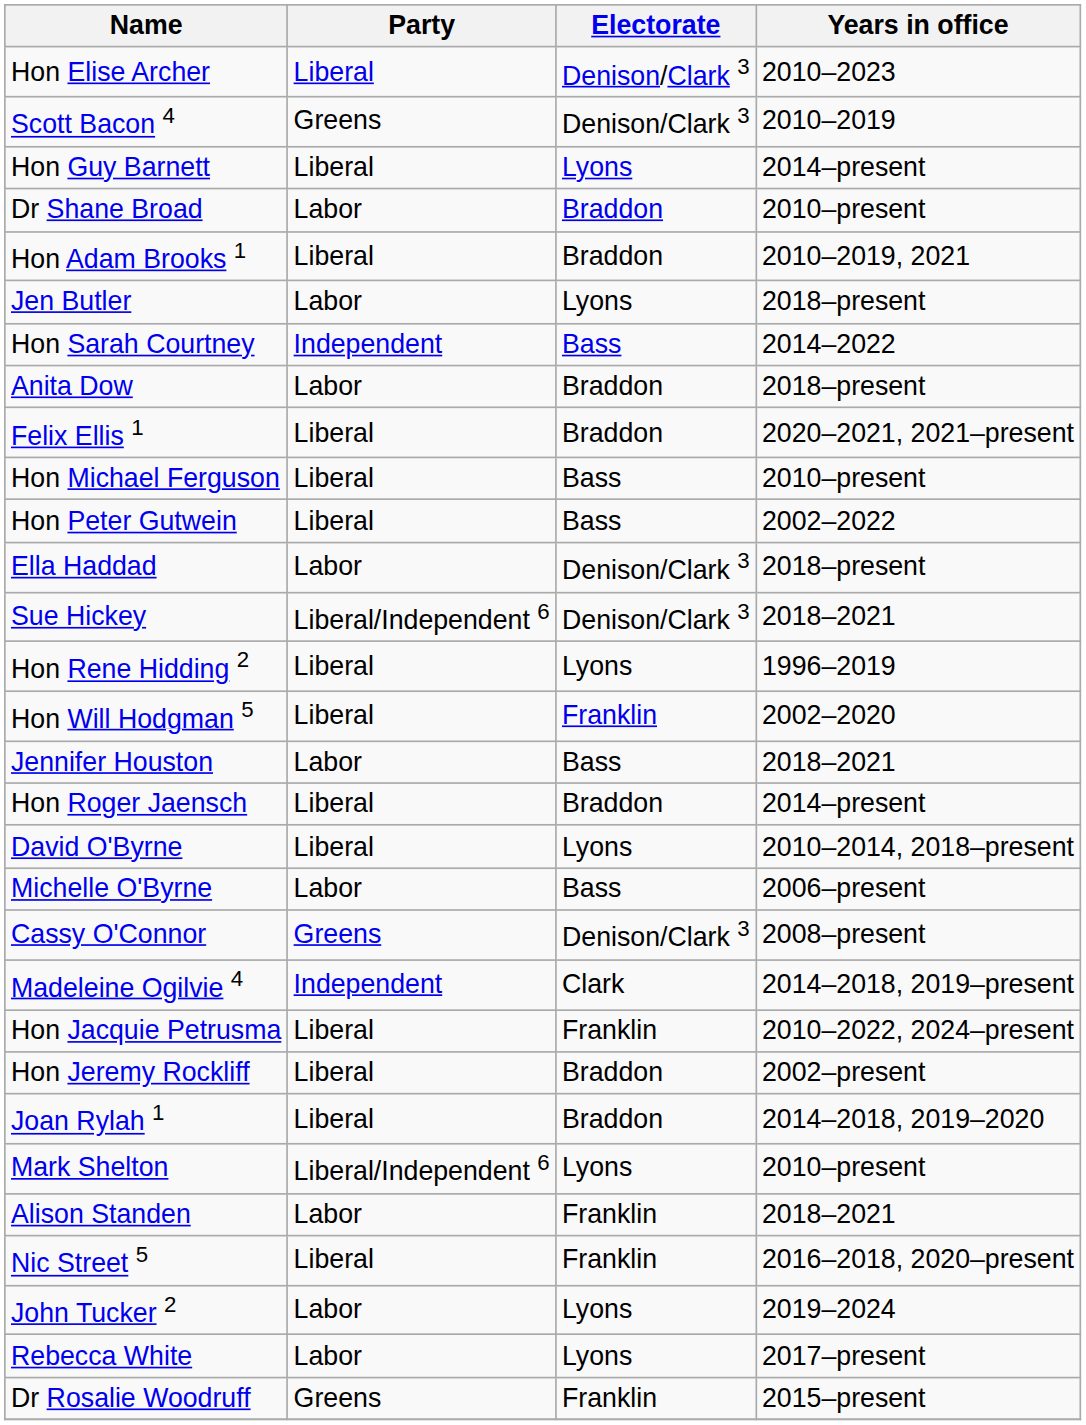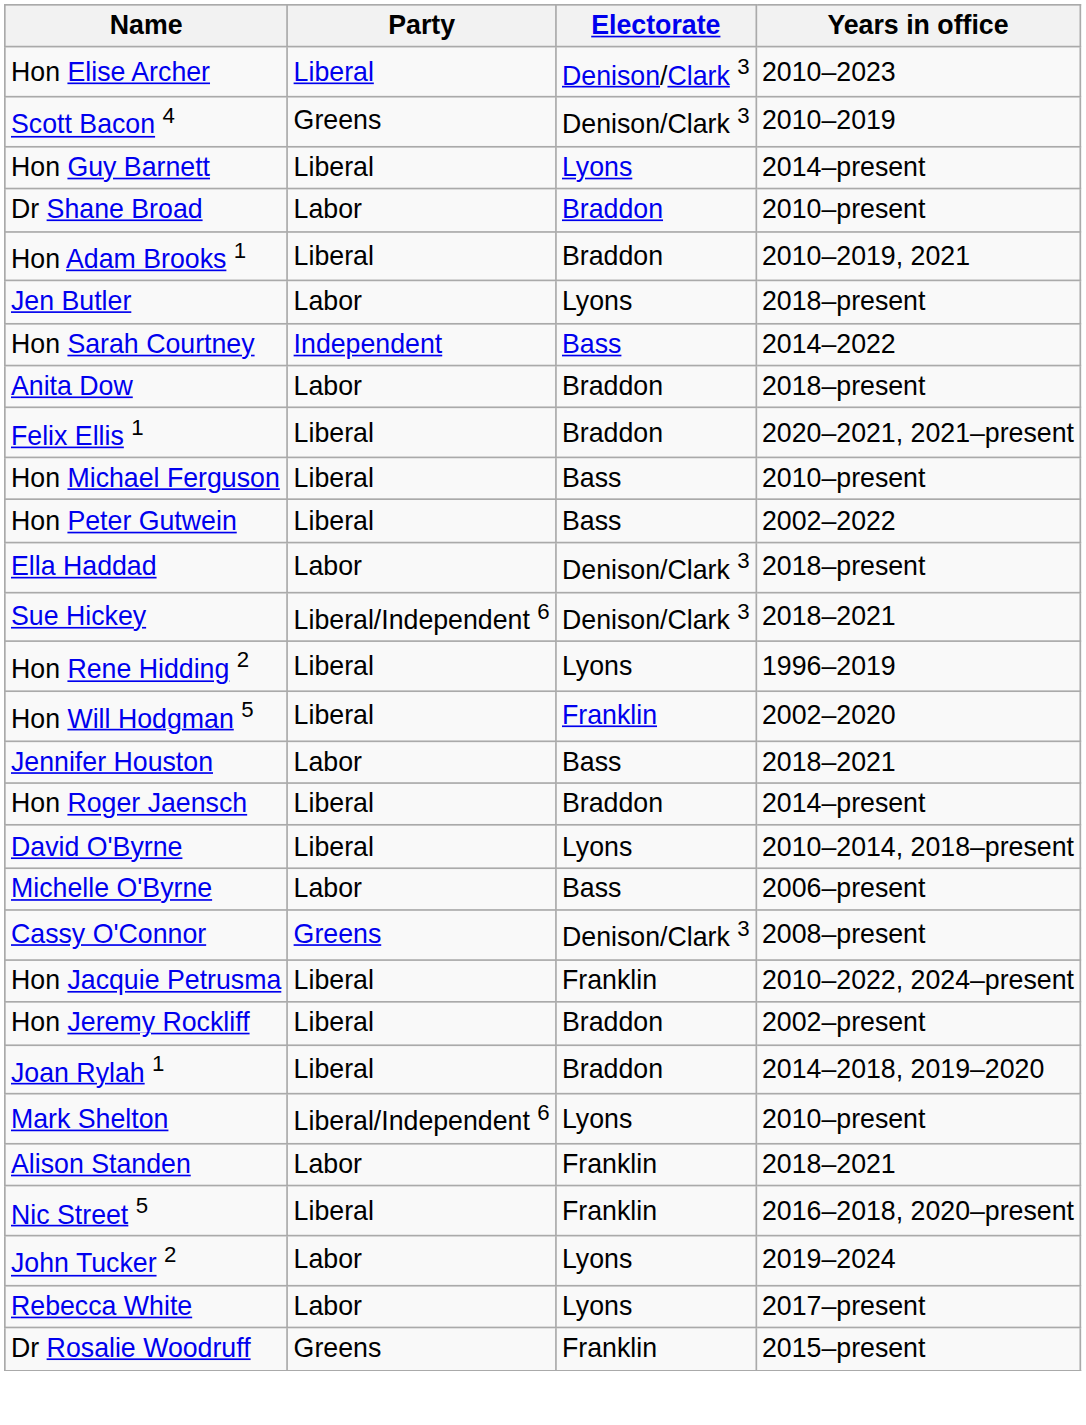 <table class="wikitable sortable">
 <tr>
 <th>Name</th>
 <th>Party</th>
 <th><a href='#'>Electorate</a></th>
 <th>Years in office</th>
 </tr>
 <tr>
 <td>Hon <a href='#'>Elise Archer</a></td>
 <td><a href='#'>Liberal</a></td>
 <td><a href='#'>Denison</a>/<a href='#'>Clark</a> <sup>3</sup></td>
 <td>2010–2023</td>
 </tr>
 <tr>
 <td><a href='#'>Scott Bacon</a> <sup>4</sup></td>
 <td>Greens</td>
 <td>Denison/Clark <sup>3</sup></td>
 <td>2010–2019</td>
 </tr>
 <tr>
 <td>Hon <a href='#'>Guy Barnett</a></td>
 <td>Liberal</td>
 <td><a href='#'>Lyons</a></td>
 <td>2014–present</td>
 </tr>
 <tr>
 <td>Dr <a href='#'>Shane Broad</a></td>
 <td>Labor</td>
 <td><a href='#'>Braddon</a></td>
 <td>2010–present</td>
 </tr>
 <tr>
 <td>Hon <a href='#'>Adam Brooks</a> <sup>1</sup></td>
 <td>Liberal</td>
 <td>Braddon</td>
 <td>2010–2019, 2021</td>
 </tr>
 <tr>
 <td><a href='#'>Jen Butler</a></td>
 <td>Labor</td>
 <td>Lyons</td>
 <td>2018–present</td>
 </tr>
 <tr>
 <td>Hon <a href='#'>Sarah Courtney</a></td>
 <td><a href='#'>Independent</a></td>
 <td><a href='#'>Bass</a></td>
 <td>2014–2022</td>
 </tr>
 <tr>
 <td><a href='#'>Anita Dow</a></td>
 <td>Labor</td>
 <td>Braddon</td>
 <td>2018–present</td>
 </tr>
 <tr>
 <td><a href='#'>Felix Ellis</a> <sup>1</sup></td>
 <td>Liberal</td>
 <td>Braddon</td>
 <td>2020–2021, 2021–present</td>
 </tr>
 <tr>
 <td>Hon <a href='#'>Michael Ferguson</a></td>
 <td>Liberal</td>
 <td>Bass</td>
 <td>2010–present</td>
 </tr>
 <tr>
 <td>Hon <a href='#'>Peter Gutwein</a></td>
 <td>Liberal</td>
 <td>Bass</td>
 <td>2002–2022</td>
 </tr>
 <tr>
 <td><a href='#'>Ella Haddad</a></td>
 <td>Labor</td>
 <td>Denison/Clark <sup>3</sup></td>
 <td>2018–present</td>
 </tr>
 <tr>
 <td><a href='#'>Sue Hickey</a></td>
 <td>Liberal/Independent <sup>6</sup></td>
 <td>Denison/Clark <sup>3</sup></td>
 <td>2018–2021</td>
 </tr>
 <tr>
 <td>Hon <a href='#'>Rene Hidding</a> <sup>2</sup></td>
 <td>Liberal</td>
 <td>Lyons</td>
 <td>1996–2019</td>
 </tr>
 <tr>
 <td>Hon <a href='#'>Will Hodgman</a> <sup>5</sup></td>
 <td>Liberal</td>
 <td><a href='#'>Franklin</a></td>
 <td>2002–2020</td>
 </tr>
 <tr>
 <td><a href='#'>Jennifer Houston</a></td>
 <td>Labor</td>
 <td>Bass</td>
 <td>2018–2021</td>
 </tr>
 <tr>
 <td>Hon <a href='#'>Roger Jaensch</a></td>
 <td>Liberal</td>
 <td>Braddon</td>
 <td>2014–present</td>
 </tr>
 <tr>
 <td><a href='#'>David O'Byrne</a></td>
 <td>Liberal</td>
 <td>Lyons</td>
 <td>2010–2014, 2018–present</td>
 </tr>
 <tr>
 <td><a href='#'>Michelle O'Byrne</a></td>
 <td>Labor</td>
 <td>Bass</td>
 <td>2006–present</td>
 </tr>
 <tr>
 <td><a href='#'>Cassy O'Connor</a></td>
 <td><a href='#'>Greens</a></td>
 <td>Denison/Clark <sup>3</sup></td>
 <td>2008–present</td>
 </tr>
 <tr>
-<td><a href='#'>Madeleine Ogilvie</a> <sup>4</sup></td>
-<td><a href='#'>Independent</a></td>
-<td>Clark</td>
-<td>2014–2018, 2019–present</td>
-</tr>
-<tr>
 <td>Hon <a href='#'>Jacquie Petrusma</a></td>
 <td>Liberal</td>
 <td>Franklin</td>
 <td>2010–2022, 2024–present</td>
 </tr>
 <tr>
 <td>Hon <a href='#'>Jeremy Rockliff</a></td>
 <td>Liberal</td>
 <td>Braddon</td>
 <td>2002–present</td>
 </tr>
 <tr>
 <td><a href='#'>Joan Rylah</a> <sup>1</sup></td>
 <td>Liberal</td>
 <td>Braddon</td>
 <td>2014–2018, 2019–2020</td>
 </tr>
 <tr>
 <td><a href='#'>Mark Shelton</a></td>
 <td>Liberal/Independent <sup>6</sup></td>
 <td>Lyons</td>
 <td>2010–present</td>
 </tr>
 <tr>
 <td><a href='#'>Alison Standen</a></td>
 <td>Labor</td>
 <td>Franklin</td>
 <td>2018–2021</td>
 </tr>
 <tr>
 <td><a href='#'>Nic Street</a> <sup>5</sup></td>
 <td>Liberal</td>
 <td>Franklin</td>
 <td>2016–2018, 2020–present</td>
 </tr>
 <tr>
 <td><a href='#'>John Tucker</a> <sup>2</sup></td>
 <td>Labor</td>
 <td>Lyons</td>
 <td>2019–2024</td>
 </tr>
 <tr>
 <td><a href='#'>Rebecca White</a></td>
 <td>Labor</td>
 <td>Lyons</td>
 <td>2017–present</td>
 </tr>
 <tr>
 <td>Dr <a href='#'>Rosalie Woodruff</a></td>
 <td>Greens</td>
 <td>Franklin</td>
 <td>2015–present</td>
 </tr>
 <tr>
 </tr>
 </table>
